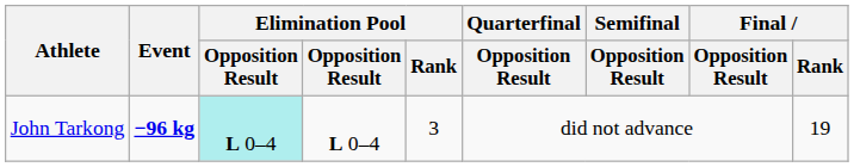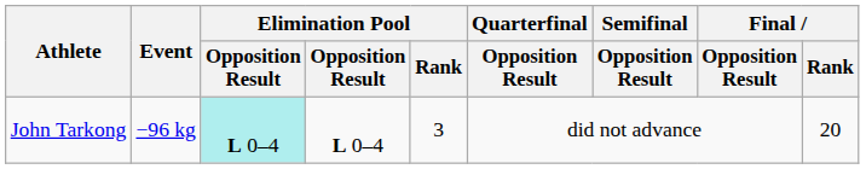 <table class="wikitable" style="font-size:90%">
 <tr>
 <th rowspan="2">Athlete</th>
 <th rowspan="2">Event</th>
 <th colspan=3>Elimination Pool</th>
 <th>Quarterfinal</th>
 <th>Semifinal</th>
 <th colspan=2>Final / </th>
 </tr>
 <tr style="font-size: 95%">
 <th>Opposition<br>Result</th>
 <th>Opposition<br>Result</th>
 <th>Rank</th>
 <th>Opposition<br>Result</th>
 <th>Opposition<br>Result</th>
 <th>Opposition<br>Result</th>
 <th>Rank</th>
 </tr>
 <tr align=center>
 <td align=left><a href='#'>John Tarkong</a></td>
-<td align=left><strong><a href='#'>−96 kg</a></strong></td>
+<td align=left><a href='#'>−96 kg</a></td>
 <td style="background: paleturquoise;"><br><strong>L</strong> 0–4 <sup></sup></td>
 <td><br><strong>L</strong> 0–4 <sup></sup></td>
 <td>3</td>
 <td colspan=3>did not advance</td>
-<td>19</td>
+<td>20</td>
 </tr>
 </table>
